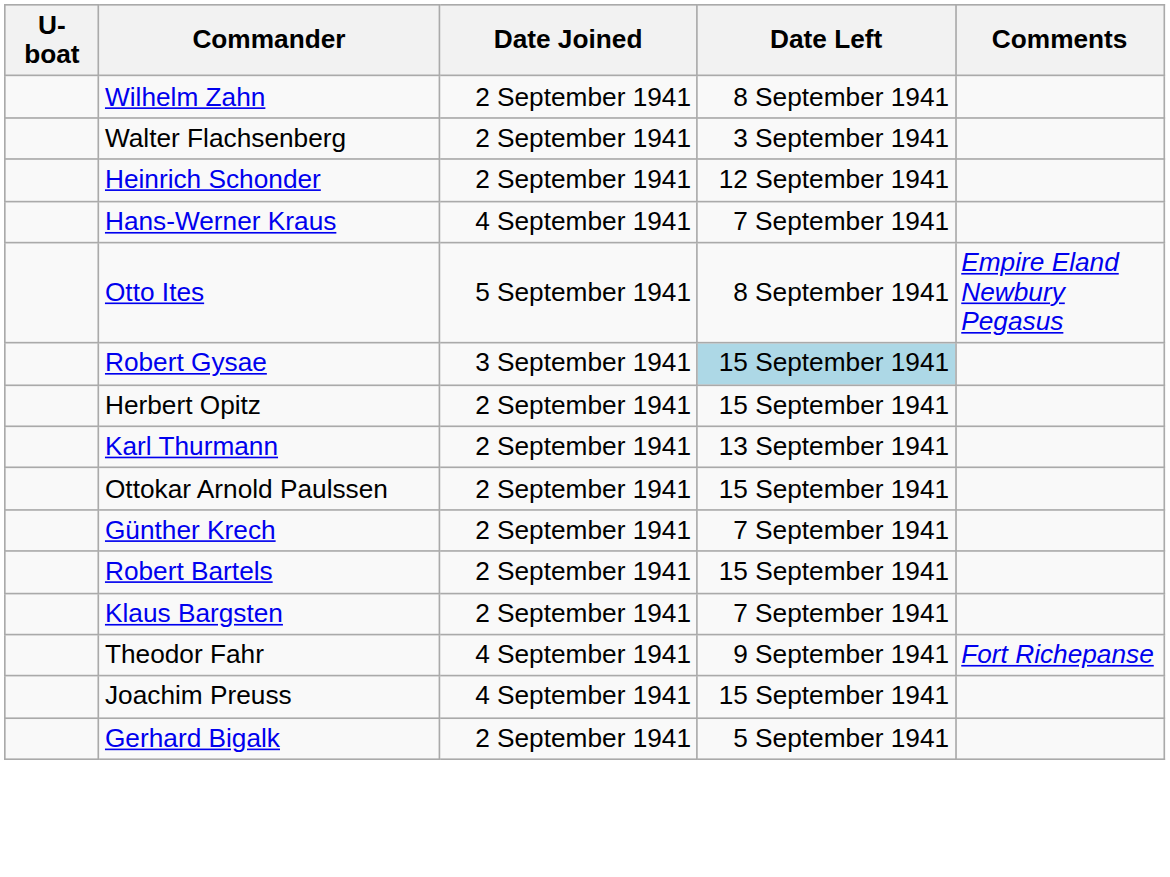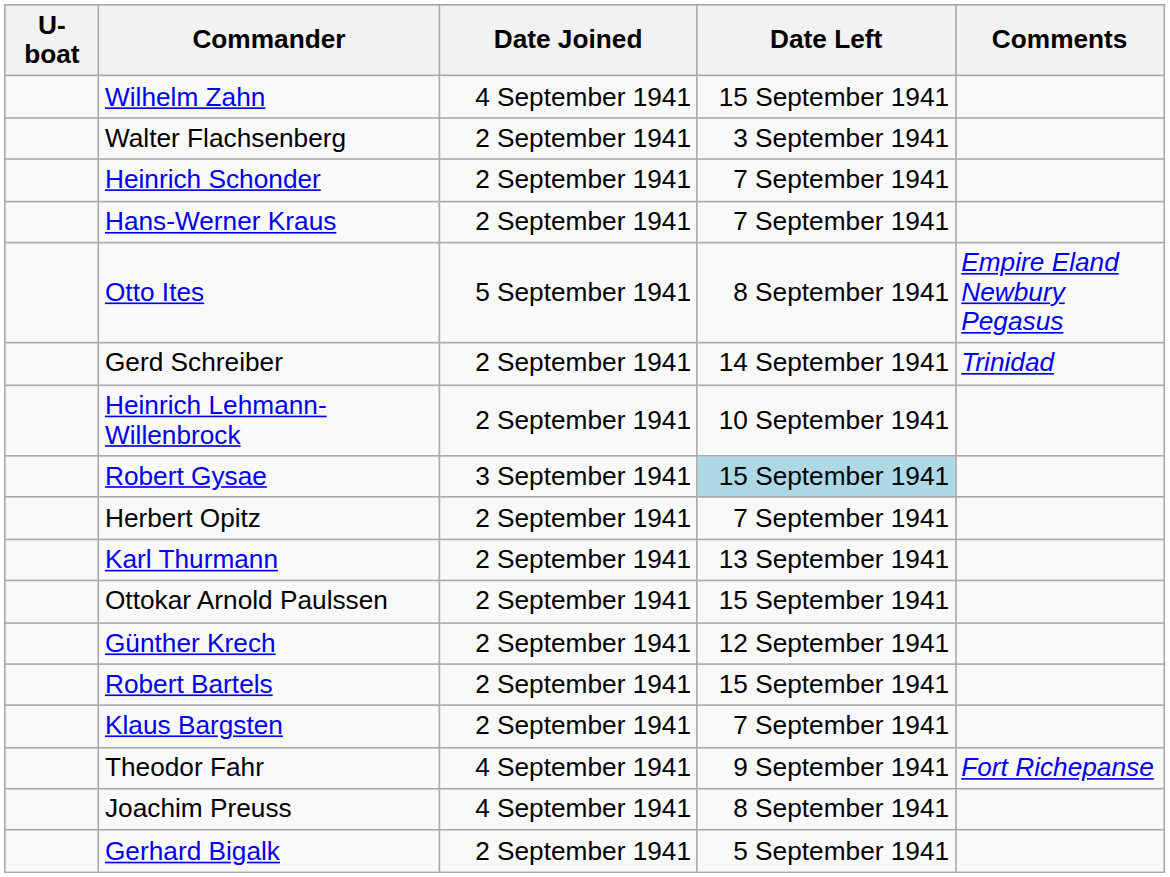 <table class="wikitable">
 <tr>
 <th width="50px">U-boat</th>
 <th width="200px">Commander</th>
 <th width="150px">Date Joined</th>
 <th width="150px">Date Left</th>
 <th width="120px">Comments</th>
 </tr>
 <tr>
 <td align="center"></td>
 <td align="left"><a href='#'>Wilhelm Zahn</a></td>
-<td align="right">2 September 1941</td>
-<td align="right">8 September 1941</td>
+<td align="right">4 September 1941</td>
+<td align="right">15 September 1941</td>
 <td align="left"></td>
 </tr>
 <tr>
 <td align="center"></td>
 <td align="left">Walter Flachsenberg</td>
 <td align="right">2 September 1941</td>
 <td align="right">3 September 1941</td>
 <td align="left"></td>
 </tr>
 <tr>
 <td align="center"></td>
 <td align="left"><a href='#'>Heinrich Schonder</a></td>
 <td align="right">2 September 1941</td>
-<td align="right">12 September 1941</td>
+<td align="right">7 September 1941</td>
 <td align="left"></td>
 </tr>
 <tr>
 <td align="center"></td>
 <td align="left"><a href='#'>Hans-Werner Kraus</a></td>
-<td align="right">4 September 1941</td>
+<td align="right">2 September 1941</td>
 <td align="right">7 September 1941</td>
 <td align="left"></td>
 </tr>
 <tr>
 <td align="center"></td>
 <td align="left"><a href='#'>Otto Ites</a></td>
 <td align="right">5 September 1941</td>
 <td align="right">8 September 1941</td>
 <td align="left"><a href='#'><em>Empire Eland</em></a><br><a href='#'><em>Newbury</em></a><br><a href='#'><em>Pegasus</em></a></td>
 </tr>
 <tr>
 <td align="center"></td>
+<td align="left">Gerd Schreiber</td>
+<td align="right">2 September 1941</td>
+<td align="right">14 September 1941</td>
+<td align="left"><a href='#'><em>Trinidad</em></a></td>
+</tr>
+<tr>
+<td align="center"></td>
+<td align="left"><a href='#'>Heinrich Lehmann-Willenbrock</a></td>
+<td align="right">2 September 1941</td>
+<td align="right">10 September 1941</td>
+<td align="left"></td>
+</tr>
+<tr>
+<td align="center"></td>
 <td align="left"><a href='#'>Robert Gysae</a></td>
 <td align="right">3 September 1941</td>
 <td align="right" style="background: lightblue;">15 September 1941</td>
 <td align="left"></td>
 </tr>
 <tr>
 <td align="center"></td>
 <td align="left">Herbert Opitz</td>
 <td align="right">2 September 1941</td>
-<td align="right">15 September 1941</td>
+<td align="right">7 September 1941</td>
 <td align="left"></td>
 </tr>
 <tr>
 <td align="center"></td>
 <td align="left"><a href='#'>Karl Thurmann</a></td>
 <td align="right">2 September 1941</td>
 <td align="right">13 September 1941</td>
 <td align="left"></td>
 </tr>
 <tr>
 <td align="center"></td>
 <td align="left">Ottokar Arnold Paulssen</td>
 <td align="right">2 September 1941</td>
 <td align="right">15 September 1941</td>
 <td align="left"></td>
 </tr>
 <tr>
 <td align="center"></td>
 <td align="left"><a href='#'>Günther Krech</a></td>
 <td align="right">2 September 1941</td>
-<td align="right">7 September 1941</td>
+<td align="right">12 September 1941</td>
 <td align="left"></td>
 </tr>
 <tr>
 <td align="center"></td>
 <td align="left"><a href='#'>Robert Bartels</a></td>
 <td align="right">2 September 1941</td>
 <td align="right">15 September 1941</td>
 <td align="left"></td>
 </tr>
 <tr>
 <td align="center"></td>
 <td align="left"><a href='#'>Klaus Bargsten</a></td>
 <td align="right">2 September 1941</td>
 <td align="right">7 September 1941</td>
 <td align="left"></td>
 </tr>
 <tr>
 <td align="center"></td>
 <td align="left">Theodor Fahr</td>
 <td align="right">4 September 1941</td>
 <td align="right">9 September 1941</td>
 <td align="left"><a href='#'><em>Fort Richepanse</em></a></td>
 </tr>
 <tr>
 <td align="center"></td>
 <td align="left">Joachim Preuss</td>
 <td align="right">4 September 1941</td>
-<td align="right">15 September 1941</td>
+<td align="right">8 September 1941</td>
 <td align="left"></td>
 </tr>
 <tr>
 <td align="center"></td>
 <td align="left"><a href='#'>Gerhard Bigalk</a></td>
 <td align="right">2 September 1941</td>
 <td align="right">5 September 1941</td>
 <td align="left"></td>
 </tr>
 </table>
